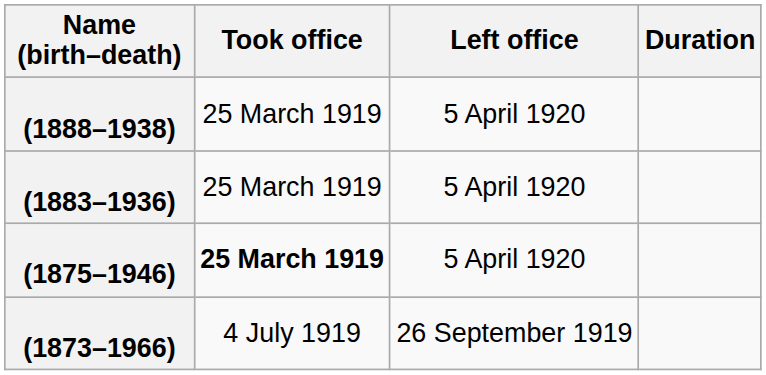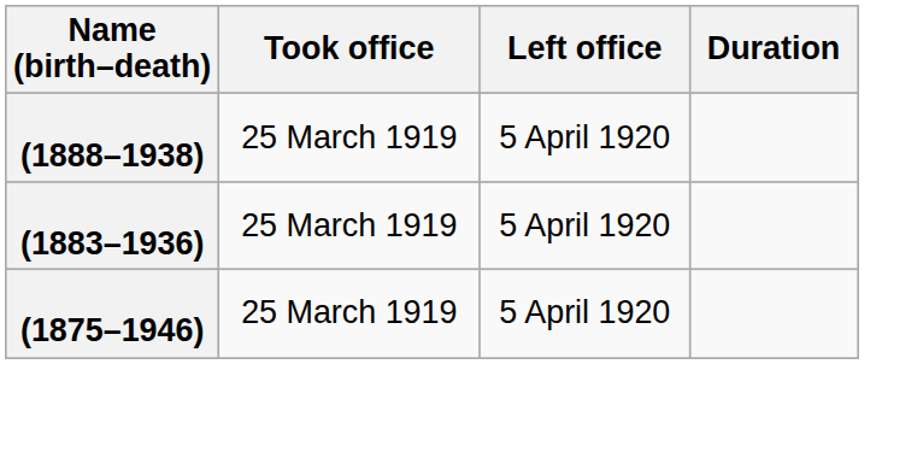 <table class="wikitable plainrowheaders sortable" style="text-align:center;" border="1">
 <tr>
 <th width=25%>Name<br>(birth–death)</th>
 <th scope="col">Took office</th>
 <th scope="col">Left office</th>
 <th scope="col">Duration</th>
 </tr>
 <tr>
 <th scope="row"><br>(1888–1938)</th>
 <td>25 March 1919</td>
 <td>5 April 1920</td>
 <td></td>
 </tr>
 <tr>
 <th scope="row"><br>(1883–1936)</th>
 <td>25 March 1919</td>
 <td>5 April 1920</td>
 <td></td>
 </tr>
 <tr>
 <th scope="row"><br>(1875–1946)</th>
-<td><strong>25 March 1919</strong></td>
+<td>25 March 1919</td>
 <td>5 April 1920</td>
 <td></td>
 </tr>
-<tr>
-<th scope="row"><br>(1873–1966)</th>
-<td>4 July 1919</td>
-<td>26 September 1919</td>
-<td></td>
-</tr>
 </table>
